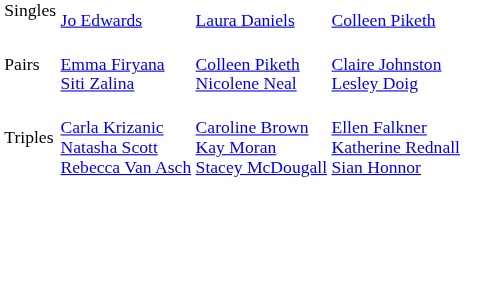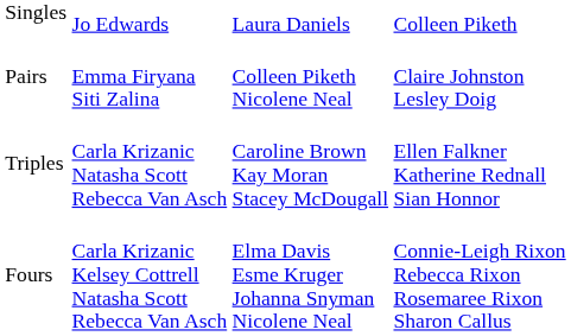 <table>
 <tr>
 <td>Singles<br></td>
 <td><br><a href='#'>Jo Edwards</a></td>
 <td><br><a href='#'>Laura Daniels</a></td>
 <td><br><a href='#'>Colleen Piketh</a></td>
 </tr>
 <tr>
 <td>Pairs<br></td>
 <td><br><a href='#'>Emma Firyana</a><br><a href='#'>Siti Zalina</a></td>
 <td><br><a href='#'>Colleen Piketh</a><br><a href='#'>Nicolene Neal</a></td>
 <td><br><a href='#'>Claire Johnston</a><br><a href='#'>Lesley Doig</a></td>
 </tr>
 <tr>
 <td>Triples<br></td>
 <td><br><a href='#'>Carla Krizanic</a><br><a href='#'>Natasha Scott</a><br><a href='#'>Rebecca Van Asch</a></td>
 <td><br><a href='#'>Caroline Brown</a><br><a href='#'>Kay Moran</a><br><a href='#'>Stacey McDougall</a></td>
 <td><br><a href='#'>Ellen Falkner</a><br><a href='#'>Katherine Rednall</a><br><a href='#'>Sian Honnor</a></td>
 </tr>
+<tr>
+<td>Fours<br></td>
+<td><br><a href='#'>Carla Krizanic</a><br><a href='#'>Kelsey Cottrell</a><br><a href='#'>Natasha Scott</a><br><a href='#'>Rebecca Van Asch</a></td>
+<td><br><a href='#'>Elma Davis</a><br><a href='#'>Esme Kruger</a><br><a href='#'>Johanna Snyman</a><br><a href='#'>Nicolene Neal</a></td>
+<td><br><a href='#'>Connie-Leigh Rixon</a><br><a href='#'>Rebecca Rixon</a><br> <a href='#'>Rosemaree Rixon</a><br><a href='#'>Sharon Callus</a></td>
+</tr>
 </table>
